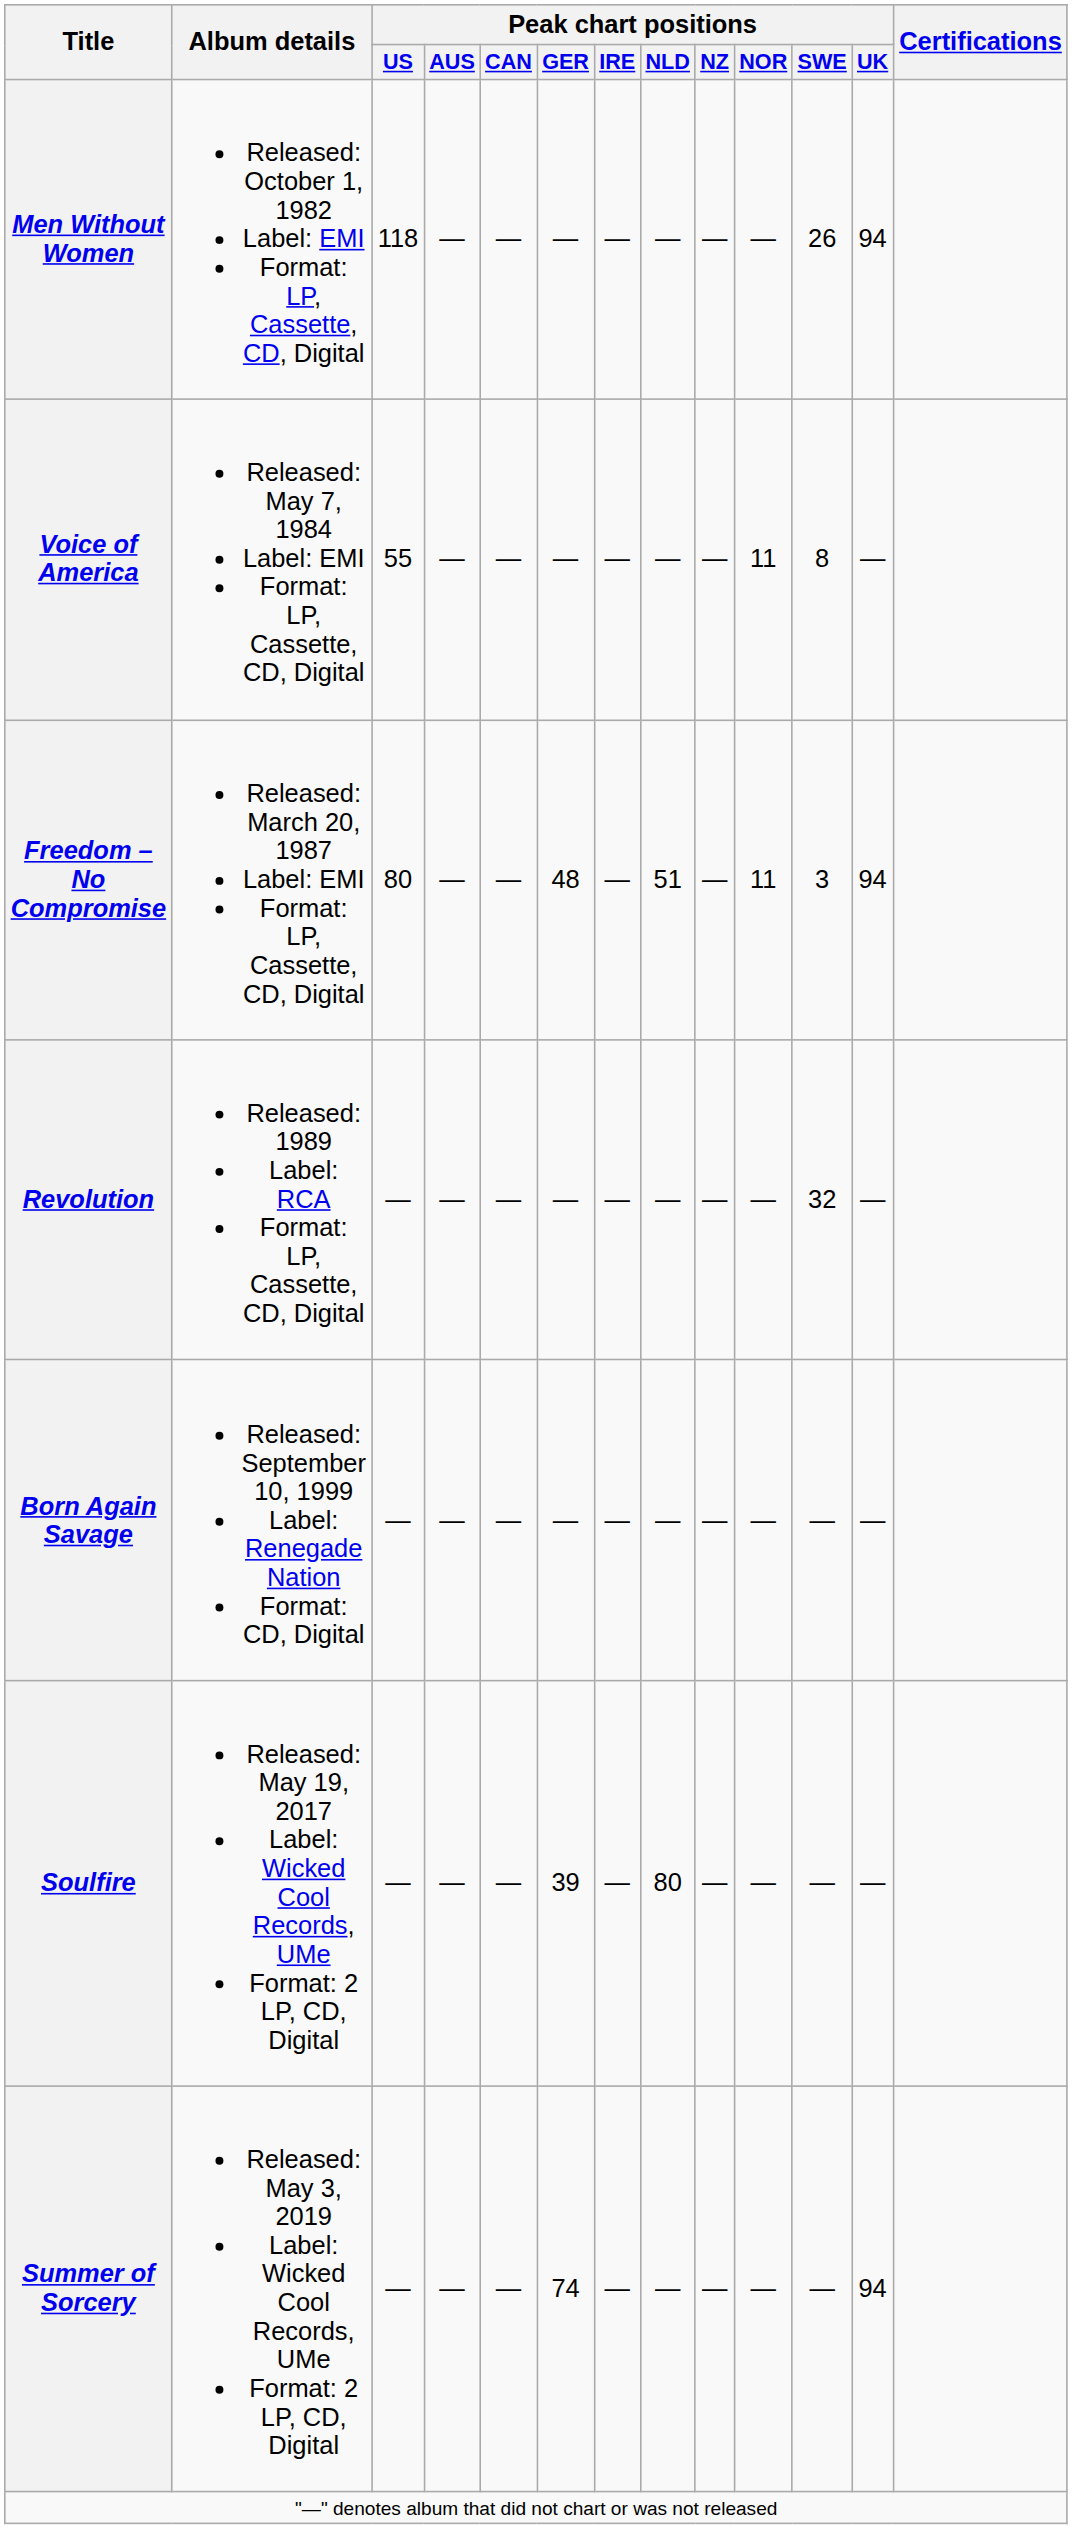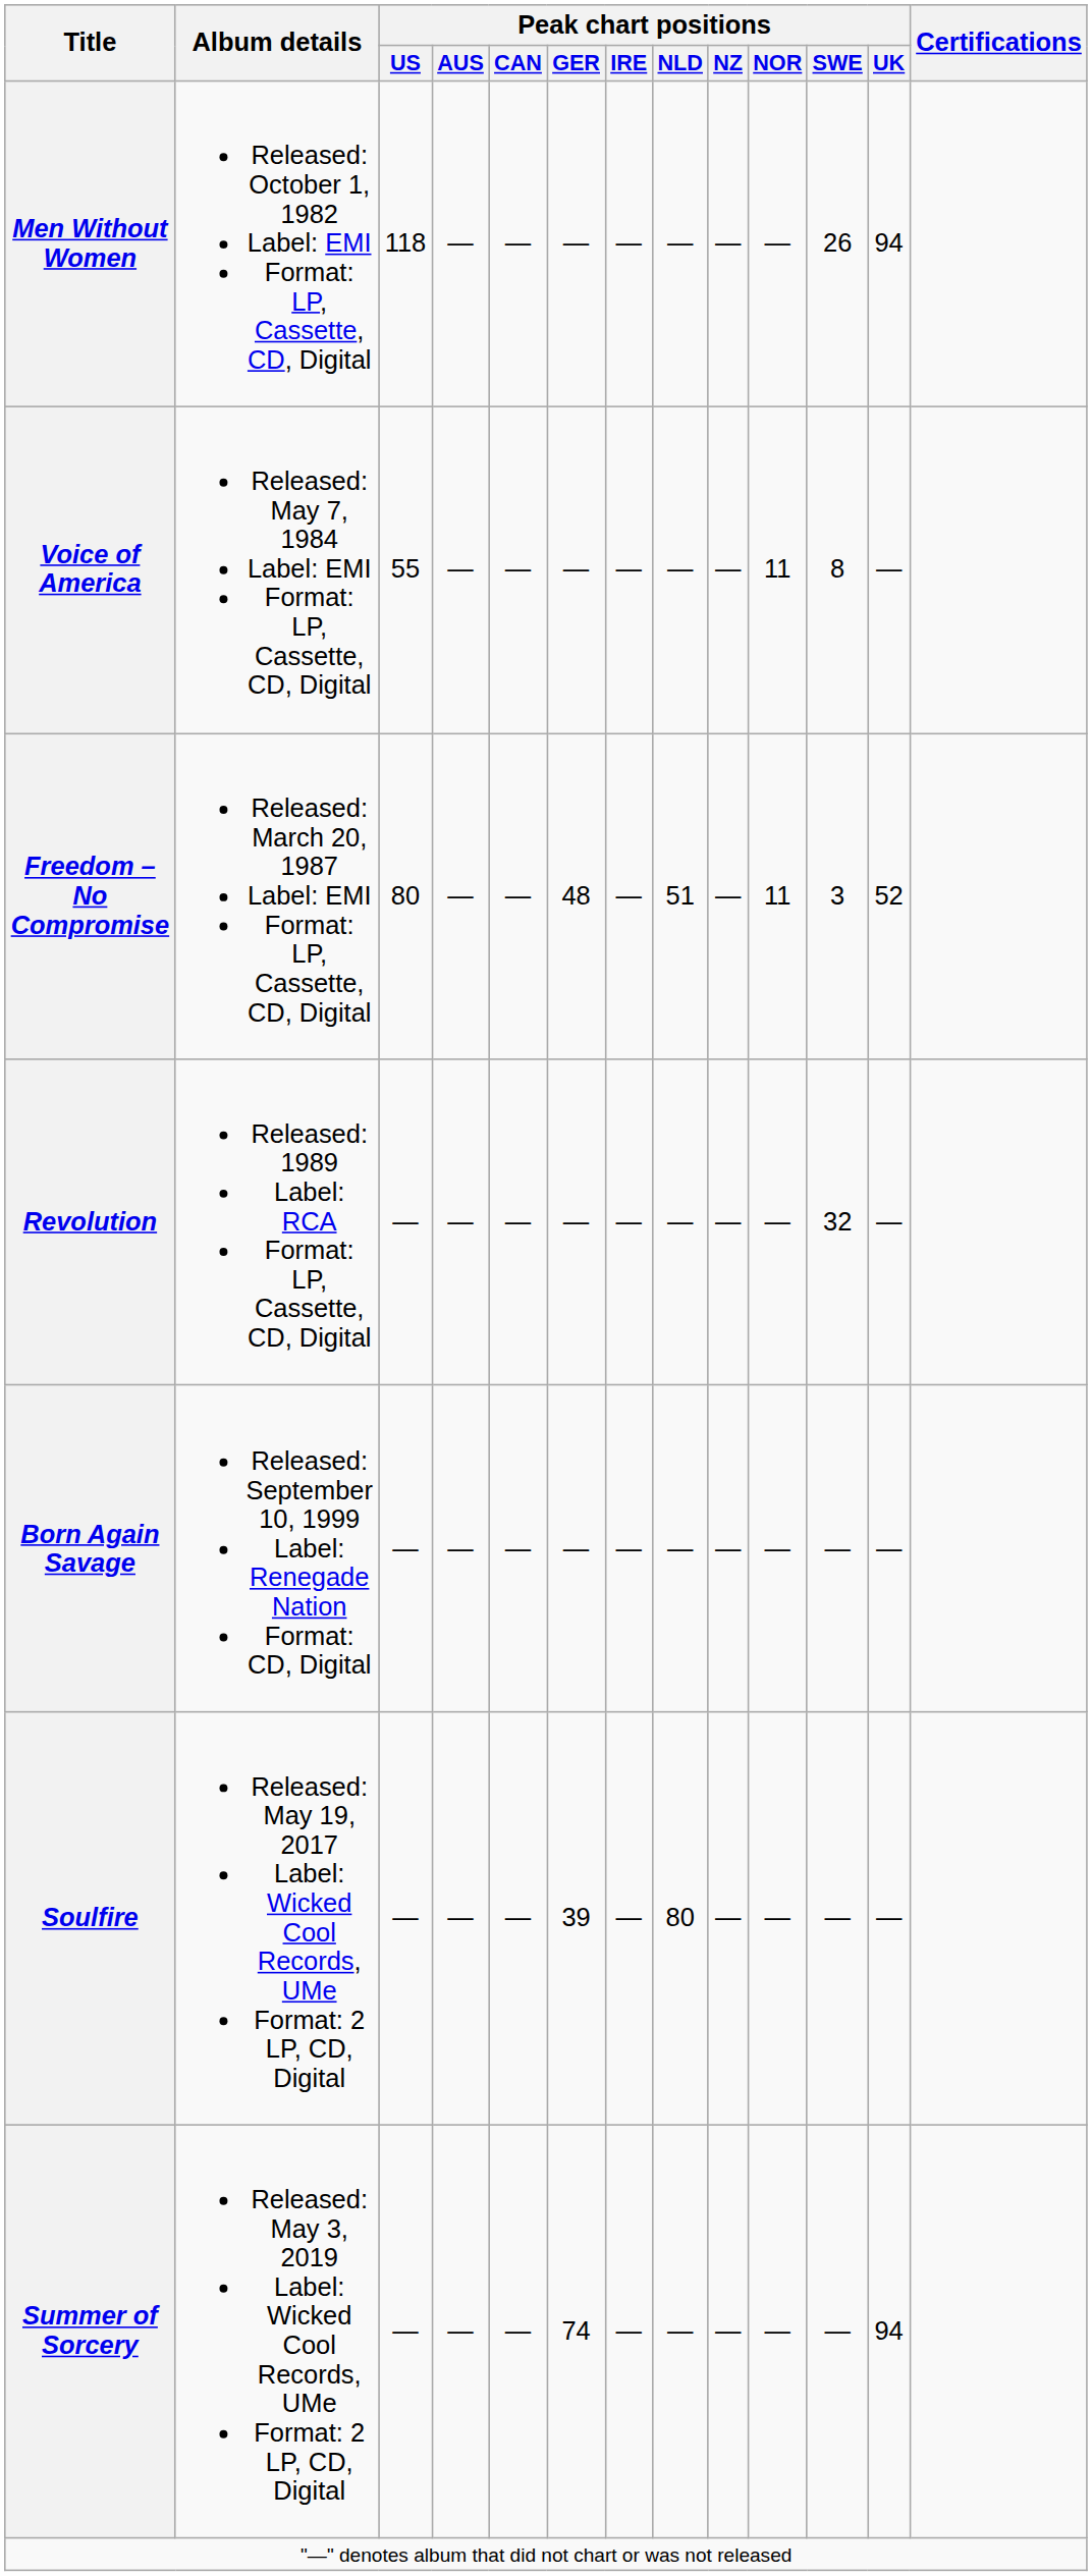 <table class="wikitable plainrowheaders" style="text-align:center;">
 <tr>
 <th scope="col" rowspan="2" style="width:15em;">Title</th>
 <th scope="col" rowspan="2" style="width:16em;">Album details</th>
 <th scope="col" colspan="10">Peak chart positions</th>
 <th scope="col" rowspan="2" style="width:14em;"><a href='#'>Certifications</a></th>
 </tr>
 <tr>
 <th scope="col" style="width:3em;font-size:85%;"><a href='#'>US</a><br></th>
 <th scope="col" style="width:3em;font-size:85%;"><a href='#'>AUS</a></th>
 <th scope="col" style="width:3em;font-size:85%;"><a href='#'>CAN</a></th>
 <th scope="col" style="width:3em;font-size:85%;"><a href='#'>GER</a><br></th>
 <th scope="col" style="width:3em;font-size:85%;"><a href='#'>IRE</a></th>
 <th scope="col" style="width:3em;font-size:85%;"><a href='#'>NLD</a><br></th>
 <th scope="col" style="width:3em;font-size:85%;"><a href='#'>NZ</a><br></th>
 <th scope="col" style="width:3em;font-size:85%;"><a href='#'>NOR</a><br></th>
 <th scope="col" style="width:3em;font-size:85%;"><a href='#'>SWE</a><br></th>
 <th scope="col" style="width:3em;font-size:85%;"><a href='#'>UK</a><br></th>
 </tr>
 <tr>
 <th scope="row"><em><a href='#'>Men Without Women</a></em></th>
 <td><br><ul><li>Released: October 1, 1982</li><li>Label: <a href='#'>EMI</a></li><li>Format: <a href='#'>LP</a>, <a href='#'>Cassette</a>, <a href='#'>CD</a>, Digital</li></ul></td>
 <td>118</td>
 <td>—</td>
 <td>—</td>
 <td>—</td>
 <td>—</td>
 <td>—</td>
 <td>—</td>
 <td>—</td>
 <td>26</td>
 <td>94</td>
 <td></td>
 </tr>
 <tr>
 <th scope="row"><em><a href='#'>Voice of America</a></em></th>
 <td><br><ul><li>Released: May 7, 1984</li><li>Label: EMI</li><li>Format: LP, Cassette, CD, Digital</li></ul></td>
 <td>55</td>
 <td>—</td>
 <td>—</td>
 <td>—</td>
 <td>—</td>
 <td>—</td>
 <td>—</td>
 <td>11</td>
 <td>8</td>
 <td>—</td>
 <td></td>
 </tr>
 <tr>
 <th scope="row"><em><a href='#'>Freedom – No Compromise</a></em></th>
 <td><br><ul><li>Released: March 20, 1987</li><li>Label: EMI</li><li>Format: LP, Cassette, CD, Digital</li></ul></td>
 <td>80</td>
 <td>—</td>
 <td>—</td>
 <td>48</td>
 <td>—</td>
 <td>51</td>
 <td>—</td>
 <td>11</td>
 <td>3</td>
-<td>94</td>
+<td>52</td>
 <td></td>
 </tr>
 <tr>
 <th scope="row"><em><a href='#'>Revolution</a></em></th>
 <td><br><ul><li>Released: 1989</li><li>Label: <a href='#'>RCA</a></li><li>Format: LP, Cassette, CD, Digital</li></ul></td>
 <td>—</td>
 <td>—</td>
 <td>—</td>
 <td>—</td>
 <td>—</td>
 <td>—</td>
 <td>—</td>
 <td>—</td>
 <td>32</td>
 <td>—</td>
 <td></td>
 </tr>
 <tr>
 <th scope="row"><em><a href='#'>Born Again Savage</a></em></th>
 <td><br><ul><li>Released: September 10, 1999</li><li>Label: <a href='#'>Renegade Nation</a></li><li>Format: CD, Digital</li></ul></td>
 <td>—</td>
 <td>—</td>
 <td>—</td>
 <td>—</td>
 <td>—</td>
 <td>—</td>
 <td>—</td>
 <td>—</td>
 <td>—</td>
 <td>—</td>
 <td></td>
 </tr>
 <tr>
 <th scope="row"><em><a href='#'>Soulfire</a></em></th>
 <td><br><ul><li>Released: May 19, 2017</li><li>Label: <a href='#'>Wicked Cool Records</a>, <a href='#'>UMe</a></li><li>Format: 2 LP, CD, Digital</li></ul></td>
 <td>—</td>
 <td>—</td>
 <td>—</td>
 <td>39</td>
 <td>—</td>
 <td>80</td>
 <td>—</td>
 <td>—</td>
 <td>—</td>
 <td>—</td>
 <td></td>
 </tr>
 <tr>
 <th scope="row"><em><a href='#'>Summer of Sorcery</a></em></th>
 <td><br><ul><li>Released: May 3, 2019</li><li>Label: Wicked Cool Records, UMe</li><li>Format: 2 LP, CD, Digital</li></ul></td>
 <td>—</td>
 <td>—</td>
 <td>—</td>
 <td>74</td>
 <td>—</td>
 <td>—</td>
 <td>—</td>
 <td>—</td>
 <td>—</td>
 <td>94</td>
 <td></td>
 </tr>
 <tr>
 <td colspan="14" style="font-size:9pt">"—" denotes album that did not chart or was not released</td>
 </tr>
 </table>
